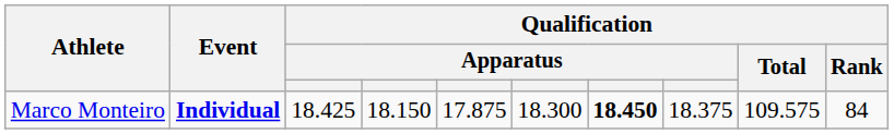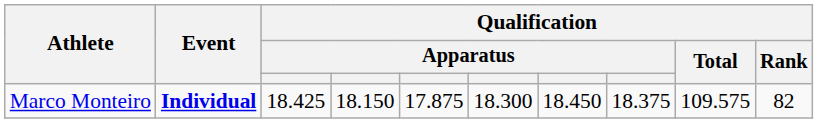 <table class="wikitable" style="font-size:90%">
 <tr>
 <th rowspan=3>Athlete</th>
 <th rowspan=3>Event</th>
 <th colspan =8>Qualification</th>
 </tr>
 <tr style="font-size:95%">
 <th colspan=6>Apparatus</th>
 <th rowspan=2>Total</th>
 <th rowspan=2>Rank</th>
 </tr>
 <tr style="font-size:95%">
 <th></th>
 <th></th>
 <th></th>
 <th></th>
 <th></th>
 <th></th>
 </tr>
 <tr align=center>
 <td align=left><a href='#'>Marco Monteiro</a></td>
 <td align=left><strong><a href='#'>Individual</a></strong></td>
 <td>18.425</td>
 <td>18.150</td>
 <td>17.875</td>
 <td>18.300</td>
-<td><strong>18.450</strong></td>
+<td>18.450</td>
 <td>18.375</td>
 <td>109.575</td>
-<td>84</td>
+<td>82</td>
 </tr>
 </table>
